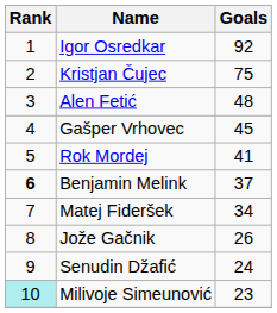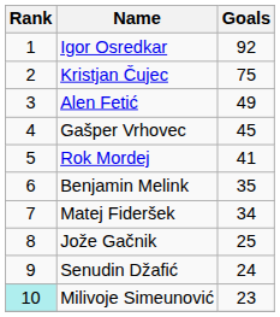 <table class="wikitable sortable" style="text-align:center;">
 <tr>
 <th>Rank</th>
 <th class="unsortable">Name</th>
 <th>Goals</th>
 </tr>
 <tr>
 <td>1</td>
 <td style="text-align: left;"><a href='#'>Igor Osredkar</a></td>
 <td>92</td>
 </tr>
 <tr>
 <td>2</td>
 <td style="text-align: left;"><a href='#'>Kristjan Čujec</a></td>
 <td>75</td>
 </tr>
 <tr>
 <td>3</td>
 <td style="text-align: left;"><a href='#'>Alen Fetić</a></td>
-<td>48</td>
+<td>49</td>
 </tr>
 <tr>
 <td>4</td>
 <td style="text-align: left;">Gašper Vrhovec</td>
 <td>45</td>
 </tr>
 <tr>
 <td>5</td>
 <td style="text-align: left;"><a href='#'>Rok Mordej</a></td>
 <td>41</td>
 </tr>
 <tr>
-<td><strong>6</strong></td>
+<td>6</td>
 <td style="text-align: left;">Benjamin Melink</td>
-<td>37</td>
+<td>35</td>
 </tr>
 <tr>
 <td>7</td>
 <td style="text-align: left;">Matej Fideršek</td>
 <td>34</td>
 </tr>
 <tr>
 <td>8</td>
 <td style="text-align: left;">Jože Gačnik</td>
-<td>26</td>
+<td>25</td>
 </tr>
 <tr>
 <td>9</td>
 <td style="text-align: left;">Senudin Džafić</td>
 <td>24</td>
 </tr>
 <tr>
 <td style="background: paleturquoise;">10</td>
 <td style="text-align: left;">Milivoje Simeunović</td>
 <td>23</td>
 </tr>
 <tr>
 </tr>
 </table>
